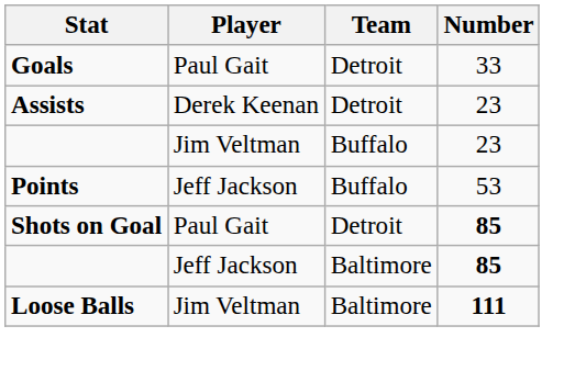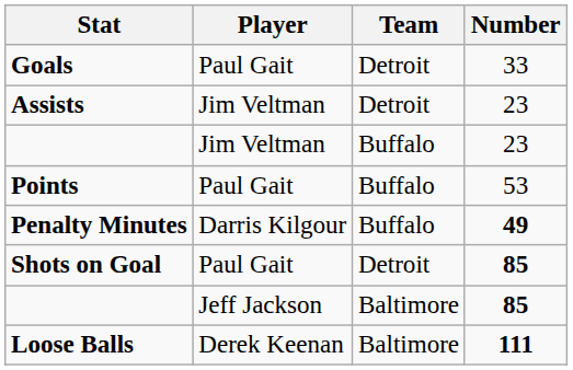 <table class="wikitable">
 <tr>
 <th>Stat</th>
 <th>Player</th>
 <th>Team</th>
 <th>Number</th>
 </tr>
 <tr>
 <td><strong>Goals</strong></td>
 <td>Paul Gait</td>
 <td>Detroit</td>
 <td align="center">33</td>
 </tr>
 <tr>
 <td><strong>Assists</strong></td>
-<td>Derek Keenan</td>
+<td>Jim Veltman</td>
 <td>Detroit</td>
 <td align="center">23</td>
 </tr>
 <tr>
 <td> </td>
 <td>Jim Veltman</td>
 <td>Buffalo</td>
 <td align="center">23</td>
 </tr>
 <tr>
 <td><strong>Points</strong></td>
-<td>Jeff Jackson</td>
+<td>Paul Gait</td>
 <td>Buffalo</td>
 <td align="center">53</td>
+</tr>
+<tr>
+<td><strong>Penalty Minutes</strong></td>
+<td>Darris Kilgour</td>
+<td>Buffalo</td>
+<td align="center"><strong>49</strong></td>
 </tr>
 <tr>
 <td><strong>Shots on Goal</strong></td>
 <td>Paul Gait</td>
 <td>Detroit</td>
 <td align="center"><strong>85</strong></td>
 </tr>
 <tr>
 <td> </td>
 <td>Jeff Jackson</td>
 <td>Baltimore</td>
 <td align="center"><strong>85</strong></td>
 </tr>
 <tr>
 <td><strong>Loose Balls</strong></td>
-<td>Jim Veltman</td>
+<td>Derek Keenan</td>
 <td>Baltimore</td>
 <td align="center"><strong>111</strong></td>
 </tr>
 </table>
